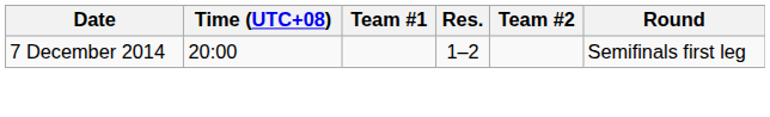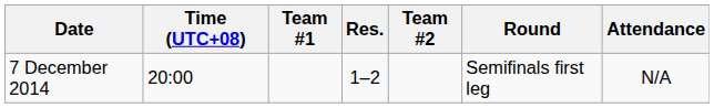 <table class="wikitable" style="text-align:left; width:100%;">
 <tr>
 <th>Date</th>
 <th>Time (<a href='#'>UTC+08</a>)</th>
 <th>Team #1</th>
 <th>Res.</th>
 <th>Team #2</th>
 <th>Round</th>
+<th>Attendance</th>
 </tr>
 <tr>
 <td>7 December 2014</td>
 <td>20:00</td>
 <td></td>
 <td style="text-align:center;">1–2</td>
 <td><strong></strong></td>
 <td>Semifinals first leg</td>
+<td style="text-align:center;">N/A</td>
 </tr>
 </table>
